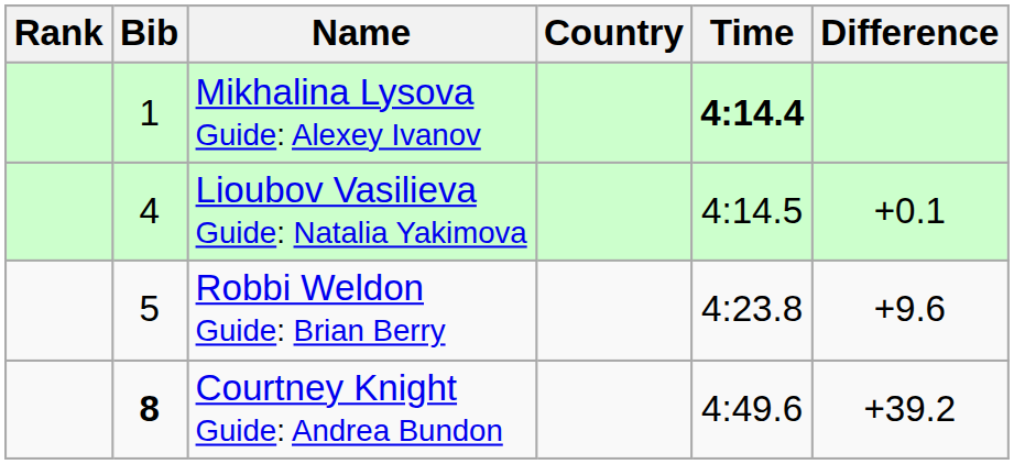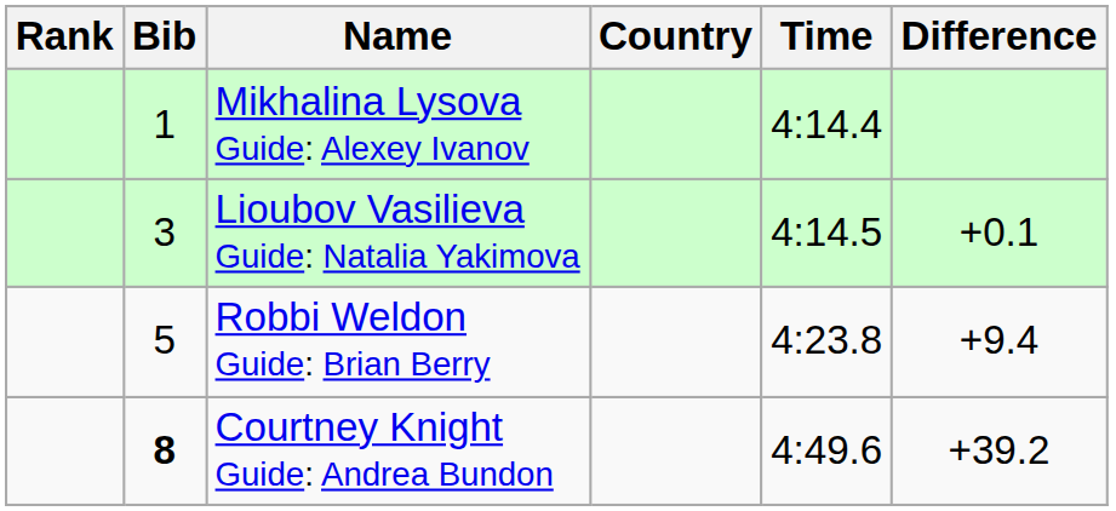 <table class="wikitable sortable" style="text-align:center">
 <tr>
 <th>Rank</th>
 <th>Bib</th>
 <th>Name</th>
 <th>Country</th>
 <th>Time</th>
 <th>Difference</th>
 </tr>
 <tr bgcolor="#ccffcc">
 <td></td>
 <td>1</td>
 <td align=left><a href='#'>Mikhalina Lysova</a><br><small><a href='#'>Guide</a>: <a href='#'>Alexey Ivanov</a></small></td>
 <td align=left></td>
-<td><strong>4:14.4</strong></td>
+<td>4:14.4</td>
 <td></td>
 </tr>
 <tr bgcolor="#ccffcc">
 <td></td>
-<td>4</td>
+<td>3</td>
 <td align=left><a href='#'>Lioubov Vasilieva</a><br><small><a href='#'>Guide</a>: <a href='#'>Natalia Yakimova</a></small></td>
 <td align=left></td>
 <td>4:14.5</td>
 <td>+0.1</td>
 </tr>
 <tr>
 <td></td>
 <td>5</td>
 <td align=left><a href='#'>Robbi Weldon</a><br><small><a href='#'>Guide</a>: <a href='#'>Brian Berry</a></small></td>
 <td align=left></td>
 <td>4:23.8</td>
-<td>+9.6</td>
+<td>+9.4</td>
 </tr>
 <tr>
 <td></td>
 <td><strong>8</strong></td>
 <td align=left><a href='#'>Courtney Knight</a><br><small><a href='#'>Guide</a>: <a href='#'>Andrea Bundon</a></small></td>
 <td align=left></td>
 <td>4:49.6</td>
 <td>+39.2</td>
 </tr>
 </table>
